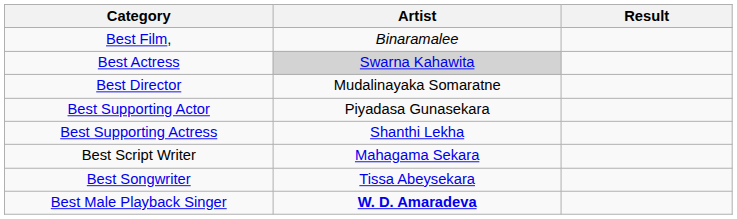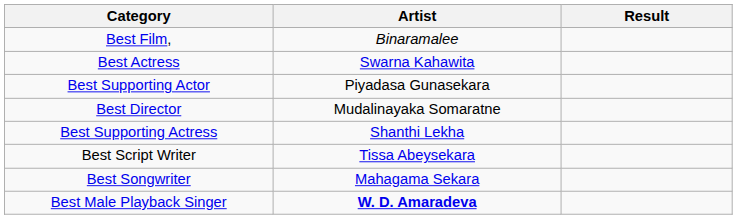 <table class="wikitable" style="width:50%;">
 <tr>
 <th style="width:8%;">Category</th>
 <th style="width:8%;">Artist</th>
 <th style="width:5%;">Result</th>
 </tr>
 <tr>
 <td style="text-align:center;"><a href='#'>Best Film</a>,</td>
 <td style="text-align:center;"><em>Binaramalee</em></td>
 <td></td>
 </tr>
 <tr>
 <td style="text-align:center;"><a href='#'>Best Actress</a></td>
-<td style="background: lightgrey; text-align:center;"><a href='#'>Swarna Kahawita</a></td>
+<td style="text-align:center;"><a href='#'>Swarna Kahawita</a></td>
+<td></td>
+</tr>
+<tr>
+<td style="text-align:center;"><a href='#'>Best Supporting Actor</a></td>
+<td style="text-align:center;">Piyadasa Gunasekara</td>
 <td></td>
 </tr>
 <tr>
 <td style="text-align:center;"><a href='#'>Best Director</a></td>
 <td style="text-align:center;">Mudalinayaka Somaratne</td>
-<td></td>
-</tr>
-<tr>
-<td style="text-align:center;"><a href='#'>Best Supporting Actor</a></td>
-<td style="text-align:center;">Piyadasa Gunasekara</td>
 <td></td>
 </tr>
 <tr>
 <td style="text-align:center;"><a href='#'>Best Supporting Actress</a></td>
 <td style="text-align:center;"><a href='#'>Shanthi Lekha</a></td>
 <td></td>
 </tr>
 <tr>
 <td style="text-align:center;">Best Script Writer</td>
-<td style="text-align:center;"><a href='#'>Mahagama Sekara</a></td>
+<td style="text-align:center;"><a href='#'>Tissa Abeysekara</a></td>
 <td></td>
 </tr>
 <tr>
 <td style="text-align:center;"><a href='#'>Best Songwriter</a></td>
-<td style="text-align:center;"><a href='#'>Tissa Abeysekara</a></td>
+<td style="text-align:center;"><a href='#'>Mahagama Sekara</a></td>
 <td></td>
 </tr>
 <tr>
 <td style="text-align:center;"><a href='#'>Best Male Playback Singer</a></td>
 <td style="text-align:center;"><strong><a href='#'>W. D. Amaradeva</a></strong></td>
 <td></td>
 </tr>
 </table>
